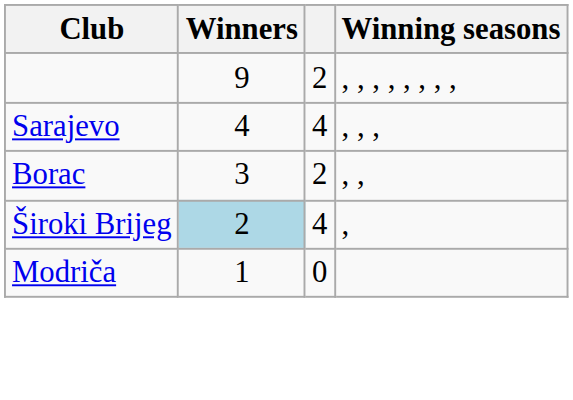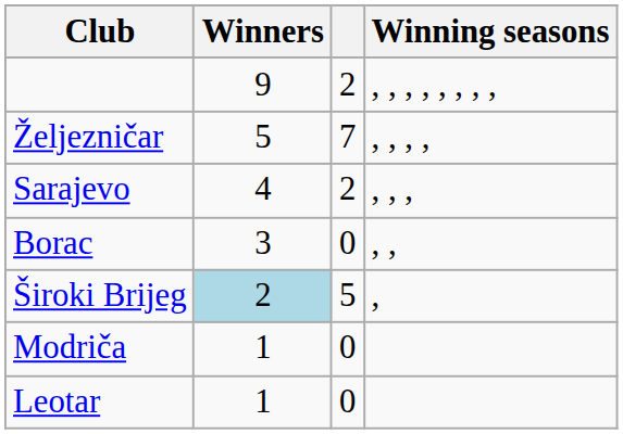 <table class="wikitable sortable">
 <tr>
 <th>Club</th>
 <th>Winners</th>
 <th></th>
 <th>Winning seasons</th>
 </tr>
 <tr>
 <td></td>
 <td style="text-align:center">9</td>
 <td style="text-align:center">2</td>
 <td><a href='#'></a>, <a href='#'></a>, <a href='#'></a>, <a href='#'></a>, <a href='#'></a>, <a href='#'></a>, <a href='#'></a>, <a href='#'></a>, <a href='#'></a></td>
 </tr>
 <tr>
+<td><a href='#'>Željezničar</a></td>
+<td style="text-align:center">5</td>
+<td style="text-align:center">7</td>
+<td><a href='#'></a>, <a href='#'></a>, <a href='#'></a>, <a href='#'></a>, <a href='#'></a></td>
+</tr>
+<tr>
 <td><a href='#'>Sarajevo</a></td>
 <td style="text-align:center">4</td>
-<td style="text-align:center">4</td>
+<td style="text-align:center">2</td>
 <td><a href='#'></a>, <a href='#'></a>, <a href='#'></a>, <a href='#'></a></td>
 </tr>
 <tr>
 <td><a href='#'>Borac</a></td>
 <td style="text-align:center">3</td>
-<td style="text-align:center">2</td>
+<td style="text-align:center">0</td>
 <td><a href='#'></a>, <a href='#'></a>, <a href='#'></a></td>
 </tr>
 <tr>
 <td><a href='#'>Široki Brijeg</a></td>
 <td style="background: lightblue; text-align:center">2</td>
-<td style="text-align:center">4</td>
+<td style="text-align:center">5</td>
 <td><a href='#'></a>, <a href='#'></a></td>
 </tr>
 <tr>
 <td><a href='#'>Modriča</a></td>
 <td style="text-align:center">1</td>
 <td style="text-align:center">0</td>
 <td><a href='#'></a></td>
 </tr>
+<tr>
+<td><a href='#'>Leotar</a></td>
+<td style="text-align:center">1</td>
+<td style="text-align:center">0</td>
+<td><a href='#'></a></td>
+</tr>
 </table>
